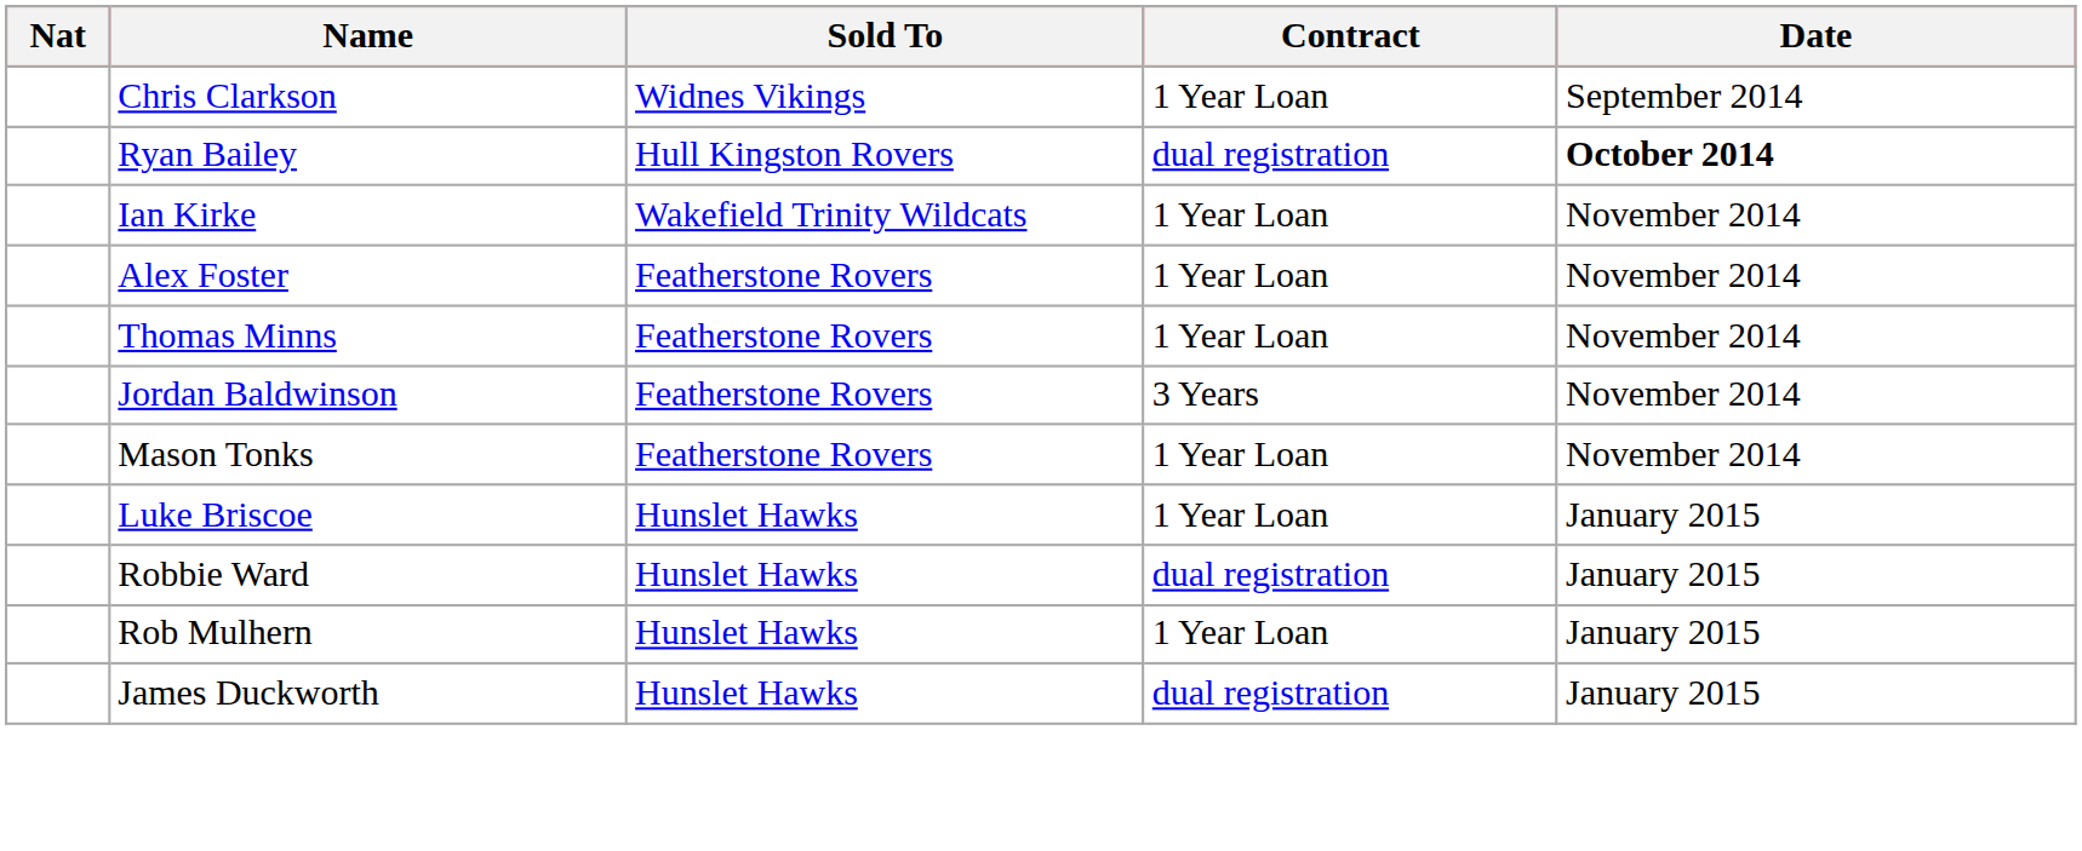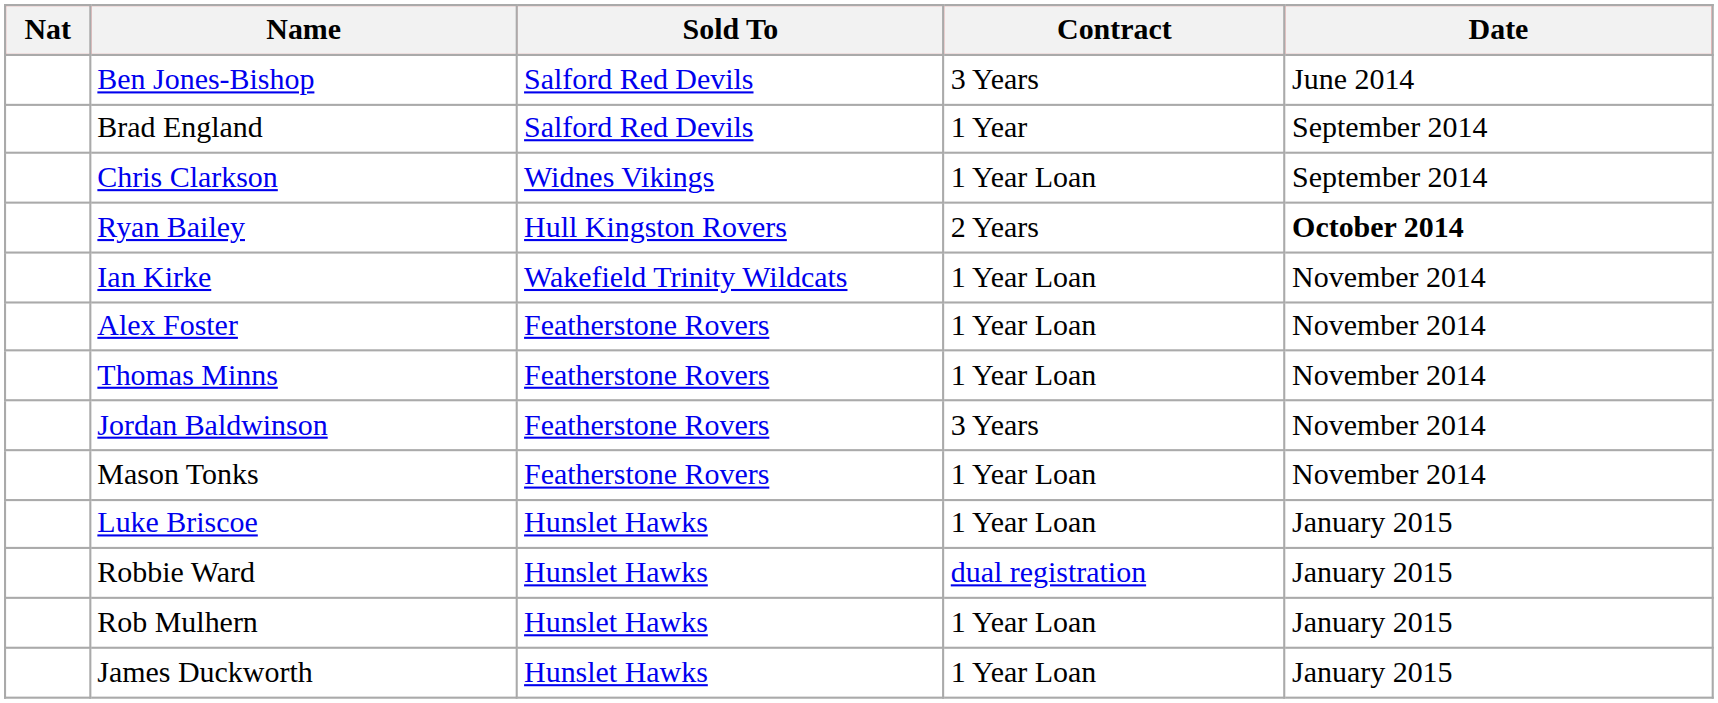 <table class="wikitable"  style="width:65%; font-size:90%;">
 <tr style="background:#f00;">
 <th width=5%>Nat</th>
 <th width=25%>Name</th>
 <th width=25%>Sold To</th>
 <th width=20%>Contract</th>
 <th width=25%>Date</th>
+</tr>
+<tr style="background:#fff;">
+<td width=5%></td>
+<td width=25%><a href='#'>Ben Jones-Bishop</a></td>
+<td width=25%><a href='#'>Salford Red Devils</a></td>
+<td width=20%>3 Years</td>
+<td width=25%>June 2014</td>
+</tr>
+<tr style="background:#fff;">
+<td width=5%></td>
+<td width=25%>Brad England</td>
+<td width=25%><a href='#'>Salford Red Devils</a></td>
+<td width=20%>1 Year</td>
+<td width=25%>September 2014</td>
 </tr>
 <tr style="background:#fff;">
 <td width=5%></td>
 <td width=25%><a href='#'>Chris Clarkson</a></td>
 <td width=25%><a href='#'>Widnes Vikings</a></td>
 <td width=20%>1 Year Loan</td>
 <td width=25%>September 2014</td>
 </tr>
 <tr style="background:#fff;">
 <td width=5%></td>
 <td width=25%><a href='#'>Ryan Bailey</a></td>
 <td width=25%><a href='#'>Hull Kingston Rovers</a></td>
-<td width=20%><a href='#'>dual registration</a></td>
+<td width=20%>2 Years</td>
 <td width=25%><strong>October 2014</strong></td>
 </tr>
 <tr style="background:#fff;">
 <td width=5%></td>
 <td width=25%><a href='#'>Ian Kirke</a></td>
 <td width=25%><a href='#'>Wakefield Trinity Wildcats</a></td>
 <td width=20%>1 Year Loan</td>
 <td width=25%>November 2014</td>
 </tr>
 <tr style="background:#fff;">
 <td width=5%></td>
 <td width=25%><a href='#'>Alex Foster</a></td>
 <td width=25%><a href='#'>Featherstone Rovers</a></td>
 <td width=20%>1 Year Loan</td>
 <td width=25%>November 2014</td>
 </tr>
 <tr style="background:#fff;">
 <td width=5%></td>
 <td width=25%><a href='#'>Thomas Minns</a></td>
 <td width=25%><a href='#'>Featherstone Rovers</a></td>
 <td width=20%>1 Year Loan</td>
 <td width=25%>November 2014</td>
 </tr>
 <tr style="background:#fff;">
 <td width=5%></td>
 <td width=25%><a href='#'>Jordan Baldwinson</a></td>
 <td width=25%><a href='#'>Featherstone Rovers</a></td>
 <td width=20%>3 Years</td>
 <td width=25%>November 2014</td>
 </tr>
 <tr style="background:#fff;">
 <td width=5%></td>
 <td width=25%>Mason Tonks</td>
 <td width=25%><a href='#'>Featherstone Rovers</a></td>
 <td width=20%>1 Year Loan</td>
 <td width=25%>November 2014</td>
 </tr>
 <tr style="background:#fff;">
 <td width=5%></td>
 <td width=25%><a href='#'>Luke Briscoe</a></td>
 <td width=25%><a href='#'>Hunslet Hawks</a></td>
 <td width=20%>1 Year Loan</td>
 <td width=25%>January 2015</td>
 </tr>
 <tr style="background:#fff;">
 <td width=5%></td>
 <td width=25%>Robbie Ward</td>
 <td width=25%><a href='#'>Hunslet Hawks</a></td>
 <td width=20%><a href='#'>dual registration</a></td>
 <td width=25%>January 2015</td>
 </tr>
 <tr style="background:#fff;">
 <td width=5%></td>
 <td width=25%>Rob Mulhern</td>
 <td width=25%><a href='#'>Hunslet Hawks</a></td>
 <td width=20%>1 Year Loan</td>
 <td width=25%>January 2015</td>
 </tr>
 <tr style="background:#fff;">
 <td width=5%></td>
 <td width=25%>James Duckworth</td>
 <td width=25%><a href='#'>Hunslet Hawks</a></td>
-<td width=20%><a href='#'>dual registration</a></td>
+<td width=20%>1 Year Loan</td>
 <td width=25%>January 2015</td>
 </tr>
 </table>
